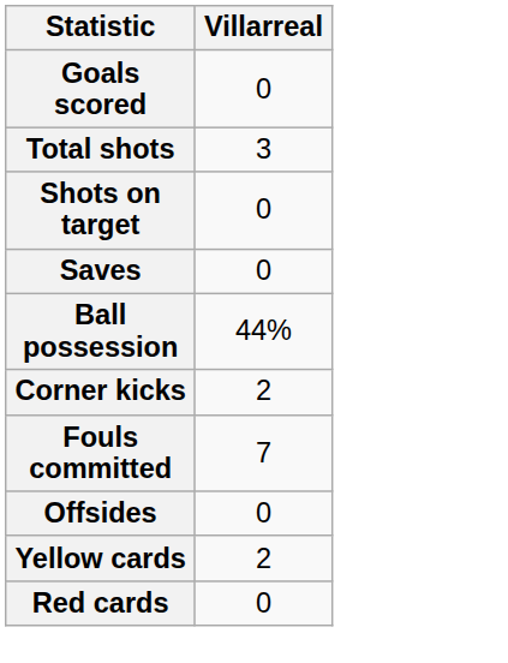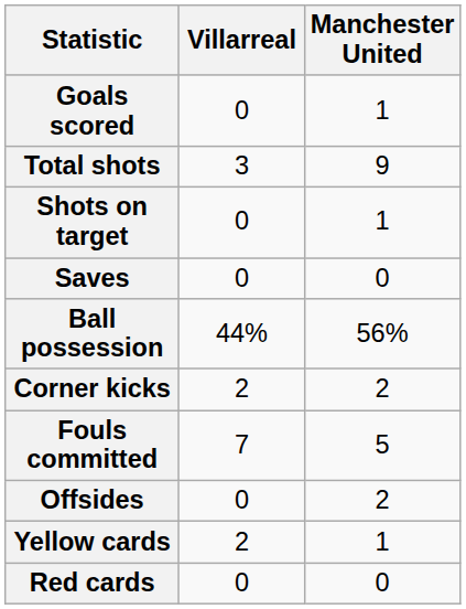 <table class="wikitable plainrowheaders" style="text-align:center">
 <tr>
 <th scope="col" style="width:100px">Statistic</th>
 <th scope="col" style="width:70px">Villarreal</th>
+<th scope="col" style="width:70px">Manchester United</th>
 </tr>
 <tr>
 <th scope=row>Goals scored</th>
 <td>0</td>
+<td>1</td>
 </tr>
 <tr>
 <th scope=row>Total shots</th>
 <td>3</td>
+<td>9</td>
 </tr>
 <tr>
 <th scope=row>Shots on target</th>
 <td>0</td>
+<td>1</td>
 </tr>
 <tr>
 <th scope=row>Saves</th>
+<td>0</td>
 <td>0</td>
 </tr>
 <tr>
 <th scope=row>Ball possession</th>
 <td>44%</td>
+<td>56%</td>
 </tr>
 <tr>
 <th scope=row>Corner kicks</th>
+<td>2</td>
 <td>2</td>
 </tr>
 <tr>
 <th scope=row>Fouls committed</th>
 <td>7</td>
+<td>5</td>
 </tr>
 <tr>
 <th scope=row>Offsides</th>
 <td>0</td>
+<td>2</td>
 </tr>
 <tr>
 <th scope=row>Yellow cards</th>
 <td>2</td>
+<td>1</td>
 </tr>
 <tr>
 <th scope=row>Red cards</th>
 <td>0</td>
+<td>0</td>
 </tr>
 </table>
